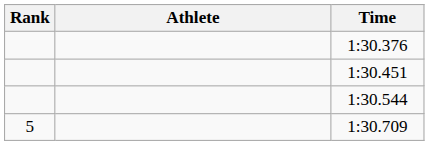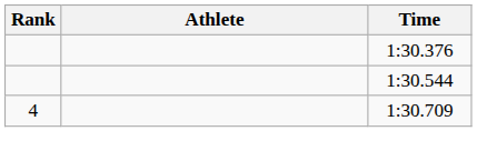 <table class=wikitable style="text-align:center">
 <tr>
 <th width=40>Rank</th>
 <th width=250>Athlete</th>
 <th width=80>Time</th>
 </tr>
 <tr>
 <td></td>
 <td align=left></td>
 <td>1:30.376</td>
 </tr>
 <tr>
 <td></td>
 <td align=left></td>
-<td>1:30.451</td>
-</tr>
-<tr>
-<td></td>
-<td align=left></td>
 <td>1:30.544</td>
 </tr>
 <tr>
-<td>5</td>
+<td>4</td>
 <td align=left></td>
 <td>1:30.709</td>
 </tr>
 </table>
